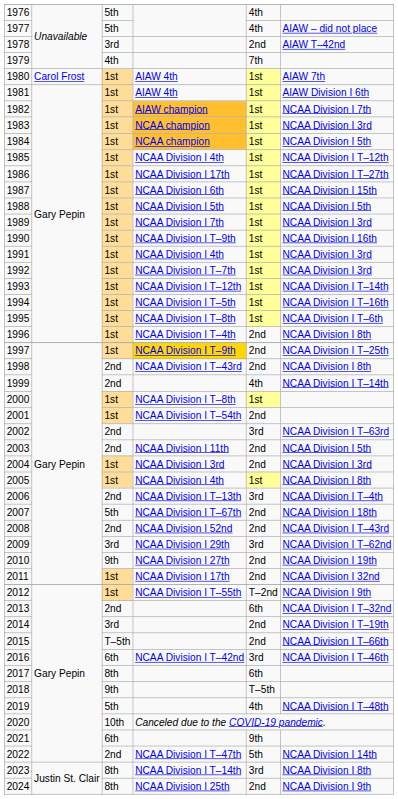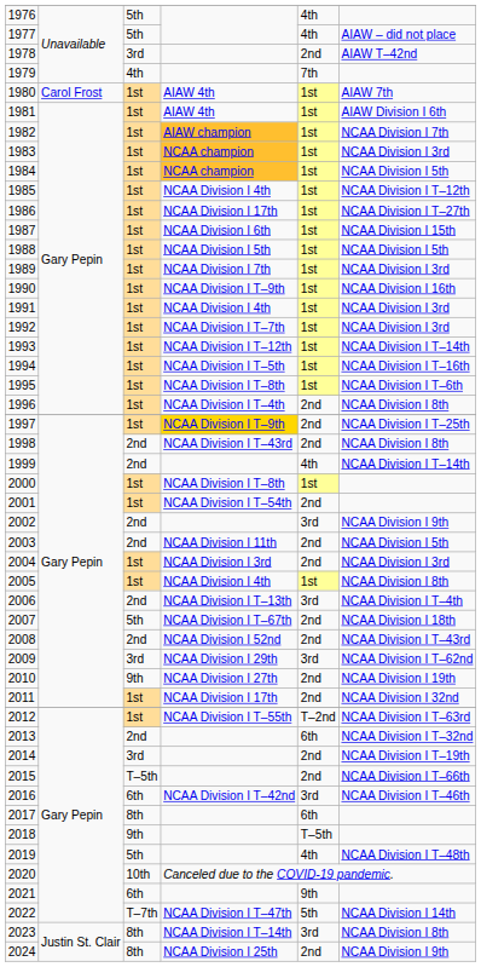 <table class=wikitable style="font-size: 95%">
 <tr>
 </tr>
 <tr>
 <td>1976</td>
 <td rowspan=4><em>Unavailable</em></td>
 <td>5th</td>
 <td rowspan=2></td>
 <td>4th</td>
 <td></td>
 </tr>
 <tr>
 <td>1977</td>
 <td>5th</td>
 <td>4th</td>
 <td><a href='#'>AIAW – did not place</a></td>
 </tr>
 <tr>
 <td>1978</td>
 <td>3rd</td>
 <td></td>
 <td>2nd</td>
 <td><a href='#'>AIAW T–42nd</a></td>
 </tr>
 <tr>
 <td>1979</td>
 <td>4th</td>
 <td></td>
 <td>7th</td>
 <td></td>
 </tr>
 <tr>
 <td>1980</td>
 <td><a href='#'>Carol Frost</a></td>
 <td bgcolor=ffdd99>1st</td>
 <td><a href='#'>AIAW 4th</a></td>
 <td bgcolor=ffff99>1st</td>
 <td><a href='#'>AIAW 7th</a></td>
 </tr>
 <tr>
 <td>1981</td>
 <td rowspan=16>Gary Pepin</td>
 <td bgcolor=ffdd99>1st</td>
 <td><a href='#'>AIAW 4th</a></td>
 <td bgcolor=ffff99>1st</td>
 <td><a href='#'>AIAW Division I 6th</a></td>
 </tr>
 <tr>
 <td>1982</td>
 <td bgcolor=ffdd99>1st</td>
 <td bgcolor=ffbf2f><a href='#'>AIAW champion</a></td>
 <td bgcolor=ffff99>1st</td>
 <td><a href='#'>NCAA Division I 7th</a></td>
 </tr>
 <tr>
 <td>1983</td>
 <td bgcolor=ffdd99>1st</td>
 <td bgcolor=ffbf2f><a href='#'>NCAA champion</a></td>
 <td bgcolor=ffff99>1st</td>
 <td><a href='#'>NCAA Division I 3rd</a></td>
 </tr>
 <tr>
 <td>1984</td>
 <td bgcolor=ffdd99>1st</td>
 <td bgcolor=ffbf2f><a href='#'>NCAA champion</a></td>
 <td bgcolor=ffff99>1st</td>
 <td><a href='#'>NCAA Division I 5th</a></td>
 </tr>
 <tr>
 <td>1985</td>
 <td bgcolor=ffdd99>1st</td>
 <td><a href='#'>NCAA Division I 4th</a></td>
 <td bgcolor=ffff99>1st</td>
 <td><a href='#'>NCAA Division I T–12th</a></td>
 </tr>
 <tr>
 <td>1986</td>
 <td bgcolor=ffdd99>1st</td>
 <td><a href='#'>NCAA Division I 17th</a></td>
 <td bgcolor=ffff99>1st</td>
 <td><a href='#'>NCAA Division I T–27th</a></td>
 </tr>
 <tr>
 <td>1987</td>
 <td bgcolor=ffdd99>1st</td>
 <td><a href='#'>NCAA Division I 6th</a></td>
 <td bgcolor=ffff99>1st</td>
 <td><a href='#'>NCAA Division I 15th</a></td>
 </tr>
 <tr>
 <td>1988</td>
 <td bgcolor=ffdd99>1st</td>
 <td><a href='#'>NCAA Division I 5th</a></td>
 <td bgcolor=ffff99>1st</td>
 <td><a href='#'>NCAA Division I 5th</a></td>
 </tr>
 <tr>
 <td>1989</td>
 <td bgcolor=ffdd99>1st</td>
 <td><a href='#'>NCAA Division I 7th</a></td>
 <td bgcolor=ffff99>1st</td>
 <td><a href='#'>NCAA Division I 3rd</a></td>
 </tr>
 <tr>
 <td>1990</td>
 <td bgcolor=ffdd99>1st</td>
 <td><a href='#'>NCAA Division I T–9th</a></td>
 <td bgcolor=ffff99>1st</td>
 <td><a href='#'>NCAA Division I 16th</a></td>
 </tr>
 <tr>
 <td>1991</td>
 <td bgcolor=ffdd99>1st</td>
 <td><a href='#'>NCAA Division I 4th</a></td>
 <td bgcolor=ffff99>1st</td>
 <td><a href='#'>NCAA Division I 3rd</a></td>
 </tr>
 <tr>
 <td>1992</td>
 <td bgcolor=ffdd99>1st</td>
 <td><a href='#'>NCAA Division I T–7th</a></td>
 <td bgcolor=ffff99>1st</td>
 <td><a href='#'>NCAA Division I 3rd</a></td>
 </tr>
 <tr>
 <td>1993</td>
 <td bgcolor=ffdd99>1st</td>
 <td><a href='#'>NCAA Division I T–12th</a></td>
 <td bgcolor=ffff99>1st</td>
 <td><a href='#'>NCAA Division I T–14th</a></td>
 </tr>
 <tr>
 <td>1994</td>
 <td bgcolor=ffdd99>1st</td>
 <td><a href='#'>NCAA Division I T–5th</a></td>
 <td bgcolor=ffff99>1st</td>
 <td><a href='#'>NCAA Division I T–16th</a></td>
 </tr>
 <tr>
 <td>1995</td>
 <td bgcolor=ffdd99>1st</td>
 <td><a href='#'>NCAA Division I T–8th</a></td>
 <td bgcolor=ffff99>1st</td>
 <td><a href='#'>NCAA Division I T–6th</a></td>
 </tr>
 <tr>
 <td>1996</td>
 <td bgcolor=ffdd99>1st</td>
 <td><a href='#'>NCAA Division I T–4th</a></td>
 <td>2nd</td>
 <td><a href='#'>NCAA Division I 8th</a></td>
 </tr>
 <tr>
 </tr>
 <tr>
 <td>1997</td>
 <td rowspan=15>Gary Pepin</td>
 <td bgcolor=ffdd99>1st</td>
 <td style="background: gold;"><a href='#'>NCAA Division I T–9th</a></td>
 <td>2nd</td>
 <td><a href='#'>NCAA Division I T–25th</a></td>
 </tr>
 <tr>
 <td>1998</td>
 <td>2nd</td>
 <td><a href='#'>NCAA Division I T–43rd</a></td>
 <td>2nd</td>
 <td><a href='#'>NCAA Division I 8th</a></td>
 </tr>
 <tr>
 <td>1999</td>
 <td>2nd</td>
 <td></td>
 <td>4th</td>
 <td><a href='#'>NCAA Division I T–14th</a></td>
 </tr>
 <tr>
 <td>2000</td>
 <td bgcolor=ffdd99>1st</td>
 <td><a href='#'>NCAA Division I T–8th</a></td>
 <td bgcolor=ffff99>1st</td>
 <td></td>
 </tr>
 <tr>
 <td>2001</td>
 <td bgcolor=ffdd99>1st</td>
 <td><a href='#'>NCAA Division I T–54th</a></td>
 <td>2nd</td>
 <td></td>
 </tr>
 <tr>
 <td>2002</td>
 <td>2nd</td>
 <td></td>
 <td>3rd</td>
-<td><a href='#'>NCAA Division I T–63rd</a></td>
+<td><a href='#'>NCAA Division I 9th</a></td>
 </tr>
 <tr>
 <td>2003</td>
 <td>2nd</td>
 <td><a href='#'>NCAA Division I 11th</a></td>
 <td>2nd</td>
 <td><a href='#'>NCAA Division I 5th</a></td>
 </tr>
 <tr>
 <td>2004</td>
 <td bgcolor=ffdd99>1st</td>
 <td><a href='#'>NCAA Division I 3rd</a></td>
 <td>2nd</td>
 <td><a href='#'>NCAA Division I 3rd</a></td>
 </tr>
 <tr>
 <td>2005</td>
 <td bgcolor=ffdd99>1st</td>
 <td><a href='#'>NCAA Division I 4th</a></td>
 <td bgcolor=ffff99>1st</td>
 <td><a href='#'>NCAA Division I 8th</a></td>
 </tr>
 <tr>
 <td>2006</td>
 <td>2nd</td>
 <td><a href='#'>NCAA Division I T–13th</a></td>
 <td>3rd</td>
 <td><a href='#'>NCAA Division I T–4th</a></td>
 </tr>
 <tr>
 <td>2007</td>
 <td>5th</td>
 <td><a href='#'>NCAA Division I T–67th</a></td>
 <td>2nd</td>
 <td><a href='#'>NCAA Division I 18th</a></td>
 </tr>
 <tr>
 <td>2008</td>
 <td>2nd</td>
 <td><a href='#'>NCAA Division I 52nd</a></td>
 <td>2nd</td>
 <td><a href='#'>NCAA Division I T–43rd</a></td>
 </tr>
 <tr>
 <td>2009</td>
 <td>3rd</td>
 <td><a href='#'>NCAA Division I 29th</a></td>
 <td>3rd</td>
 <td><a href='#'>NCAA Division I T–62nd</a></td>
 </tr>
 <tr>
 <td>2010</td>
 <td>9th</td>
 <td><a href='#'>NCAA Division I 27th</a></td>
 <td>2nd</td>
 <td><a href='#'>NCAA Division I 19th</a></td>
 </tr>
 <tr>
 <td>2011</td>
 <td bgcolor=ffdd99>1st</td>
 <td><a href='#'>NCAA Division I 17th</a></td>
 <td>2nd</td>
 <td><a href='#'>NCAA Division I 32nd</a></td>
 </tr>
 <tr>
 </tr>
 <tr>
 <td>2012</td>
 <td rowspan=11>Gary Pepin</td>
 <td bgcolor=ffdd99>1st</td>
 <td><a href='#'>NCAA Division I T–55th</a></td>
 <td>T–2nd</td>
-<td><a href='#'>NCAA Division I 9th</a></td>
+<td><a href='#'>NCAA Division I T–63rd</a></td>
 </tr>
 <tr>
 <td>2013</td>
 <td>2nd</td>
 <td></td>
 <td>6th</td>
 <td><a href='#'>NCAA Division I T–32nd</a></td>
 </tr>
 <tr>
 <td>2014</td>
 <td>3rd</td>
 <td></td>
 <td>2nd</td>
 <td><a href='#'>NCAA Division I T–19th</a></td>
 </tr>
 <tr>
 <td>2015</td>
 <td>T–5th</td>
 <td></td>
 <td>2nd</td>
 <td><a href='#'>NCAA Division I T–66th</a></td>
 </tr>
 <tr>
 <td>2016</td>
 <td>6th</td>
 <td><a href='#'>NCAA Division I T–42nd</a></td>
 <td>3rd</td>
 <td><a href='#'>NCAA Division I T–46th</a></td>
 </tr>
 <tr>
 <td>2017</td>
 <td>8th</td>
 <td></td>
 <td>6th</td>
 <td></td>
 </tr>
 <tr>
 <td>2018</td>
 <td>9th</td>
 <td></td>
 <td>T–5th</td>
 <td></td>
 </tr>
 <tr>
 <td>2019</td>
 <td>5th</td>
 <td></td>
 <td>4th</td>
 <td><a href='#'>NCAA Division I T–48th</a></td>
 </tr>
 <tr>
 <td>2020</td>
 <td>10th</td>
 <td colspan=3><em>Canceled due to the <a href='#'>COVID-19 pandemic</a>.</em></td>
 </tr>
 <tr>
 <td>2021</td>
 <td>6th</td>
 <td></td>
 <td>9th</td>
 <td></td>
 </tr>
 <tr>
 <td>2022</td>
-<td>2nd</td>
+<td>T–7th</td>
 <td><a href='#'>NCAA Division I T–47th</a></td>
 <td>5th</td>
 <td><a href='#'>NCAA Division I 14th</a></td>
 </tr>
 <tr>
 <td>2023</td>
 <td rowspan=2>Justin St. Clair</td>
 <td>8th</td>
 <td><a href='#'>NCAA Division I T–14th</a></td>
 <td>3rd</td>
 <td><a href='#'>NCAA Division I 8th</a></td>
 </tr>
 <tr>
 <td>2024</td>
 <td>8th</td>
 <td><a href='#'>NCAA Division I 25th</a></td>
 <td>2nd</td>
 <td><a href='#'>NCAA Division I 9th</a></td>
 </tr>
 </table>
